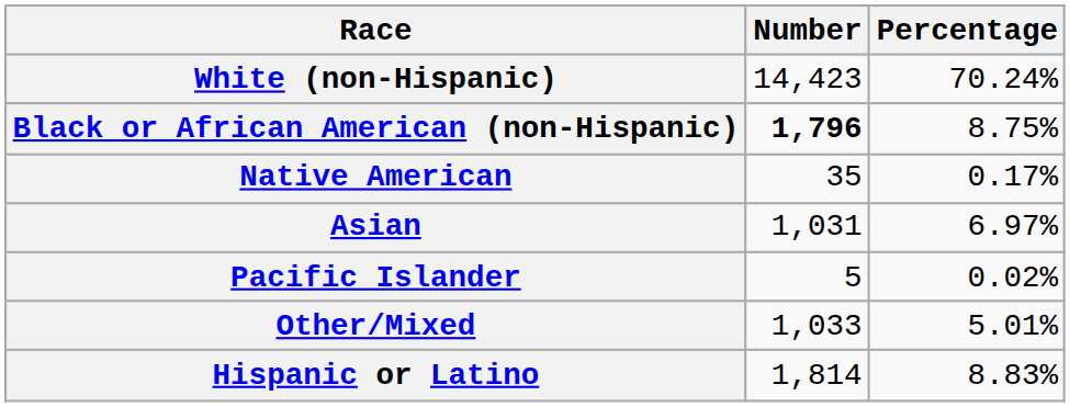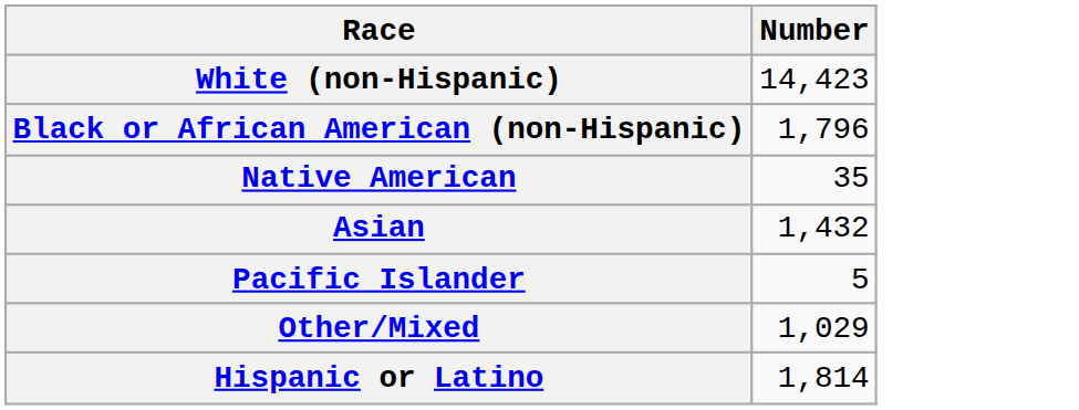 <table class="wikitable" style="text-align:right">
 <tr>
 <th scope="col">Race</th>
 <th scope="col">Number</th>
-<th scope="col">Percentage</th>
 </tr>
 <tr>
 <th scope="row"><a href='#'>White</a> (non-Hispanic)</th>
 <td>14,423</td>
-<td>70.24%</td>
 </tr>
 <tr>
 <th scope="row"><a href='#'>Black or African American</a> (non-Hispanic)</th>
-<td><strong>1,796</strong></td>
-<td>8.75%</td>
+<td>1,796</td>
 </tr>
 <tr>
 <th scope="row"><a href='#'>Native American</a></th>
 <td>35</td>
-<td>0.17%</td>
 </tr>
 <tr>
 <th scope="row"><a href='#'>Asian</a></th>
-<td>1,031</td>
-<td>6.97%</td>
+<td>1,432</td>
 </tr>
 <tr>
 <th scope="row"><a href='#'>Pacific Islander</a></th>
 <td>5</td>
-<td>0.02%</td>
 </tr>
 <tr>
 <th scope="row"><a href='#'>Other/Mixed</a></th>
-<td>1,033</td>
-<td>5.01%</td>
+<td>1,029</td>
 </tr>
 <tr>
 <th scope="row"><a href='#'>Hispanic</a> or <a href='#'>Latino</a></th>
 <td>1,814</td>
-<td>8.83%</td>
 </tr>
 </table>
